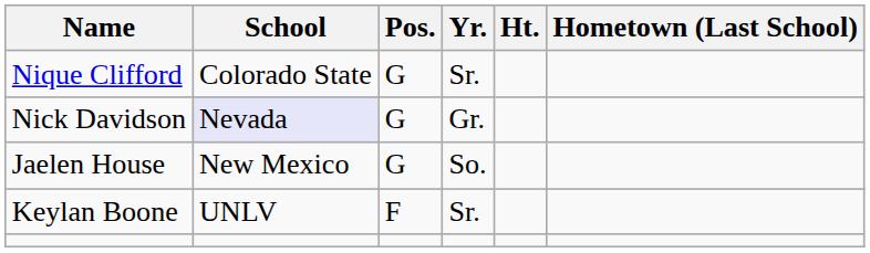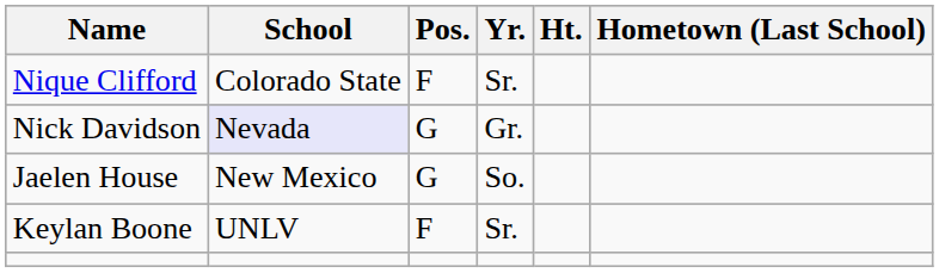 <table class="wikitable">
 <tr>
 <th>Name</th>
 <th>School</th>
 <th>Pos.</th>
 <th>Yr.</th>
 <th>Ht.</th>
 <th>Hometown (Last School)</th>
 </tr>
 <tr>
 <td><a href='#'>Nique Clifford</a></td>
 <td>Colorado State</td>
-<td>G</td>
+<td>F</td>
 <td>Sr.</td>
 <td></td>
 <td></td>
 </tr>
 <tr>
 <td>Nick Davidson</td>
 <td style="background: lavender;">Nevada</td>
 <td>G</td>
 <td>Gr.</td>
 <td></td>
 <td></td>
 </tr>
 <tr>
 <td>Jaelen House</td>
 <td>New Mexico</td>
 <td>G</td>
 <td>So.</td>
 <td></td>
 <td></td>
 </tr>
 <tr>
 <td>Keylan Boone</td>
 <td>UNLV</td>
 <td>F</td>
 <td>Sr.</td>
 <td></td>
 <td></td>
 </tr>
 <tr>
 <td></td>
 <td></td>
 <td></td>
 <td></td>
 <td></td>
 <td></td>
 </tr>
 </table>
